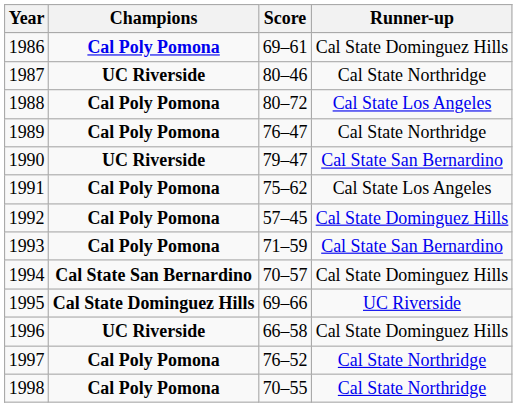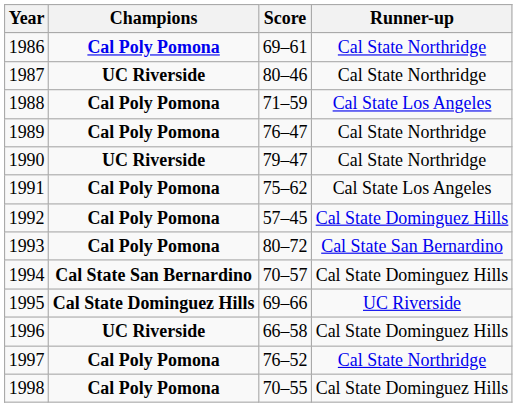 <table class="wikitable sortable">
 <tr>
 <th>Year</th>
 <th>Champions</th>
 <th>Score</th>
 <th>Runner-up</th>
 </tr>
 <tr align=center>
 <td>1986</td>
 <td><strong><a href='#'>Cal Poly Pomona</a></strong></td>
 <td>69–61</td>
-<td>Cal State Dominguez Hills</td>
+<td><a href='#'>Cal State Northridge</a></td>
 </tr>
 <tr align=center>
 <td>1987</td>
 <td><strong>UC Riverside</strong></td>
 <td>80–46</td>
 <td>Cal State Northridge</td>
 </tr>
 <tr align=center>
 <td>1988</td>
 <td><strong>Cal Poly Pomona</strong></td>
-<td>80–72</td>
+<td>71–59</td>
 <td><a href='#'>Cal State Los Angeles</a></td>
 </tr>
 <tr align=center>
 <td>1989</td>
 <td><strong>Cal Poly Pomona</strong></td>
 <td>76–47</td>
 <td>Cal State Northridge</td>
 </tr>
 <tr align=center>
 <td>1990</td>
 <td><strong>UC Riverside</strong></td>
 <td>79–47</td>
-<td><a href='#'>Cal State San Bernardino</a></td>
+<td>Cal State Northridge</td>
 </tr>
 <tr align=center>
 <td>1991</td>
 <td><strong>Cal Poly Pomona</strong></td>
 <td>75–62</td>
 <td>Cal State Los Angeles</td>
 </tr>
 <tr align=center>
 <td>1992</td>
 <td><strong>Cal Poly Pomona</strong></td>
 <td>57–45</td>
 <td><a href='#'>Cal State Dominguez Hills</a></td>
 </tr>
 <tr align=center>
 <td>1993</td>
 <td><strong>Cal Poly Pomona</strong></td>
-<td>71–59</td>
+<td>80–72</td>
 <td><a href='#'>Cal State San Bernardino</a></td>
 </tr>
 <tr align=center>
 <td>1994</td>
 <td><strong>Cal State San Bernardino</strong></td>
 <td>70–57</td>
 <td>Cal State Dominguez Hills</td>
 </tr>
 <tr align=center>
 <td>1995</td>
 <td><strong>Cal State Dominguez Hills</strong></td>
 <td>69–66</td>
 <td><a href='#'>UC Riverside</a></td>
 </tr>
 <tr align=center>
 <td>1996</td>
 <td><strong>UC Riverside</strong></td>
 <td>66–58</td>
 <td>Cal State Dominguez Hills</td>
 </tr>
 <tr align=center>
 <td>1997</td>
 <td><strong>Cal Poly Pomona</strong></td>
 <td>76–52</td>
 <td><a href='#'>Cal State Northridge</a></td>
 </tr>
 <tr align=center>
 <td>1998</td>
 <td><strong>Cal Poly Pomona</strong></td>
 <td>70–55</td>
-<td><a href='#'>Cal State Northridge</a></td>
+<td>Cal State Dominguez Hills</td>
 </tr>
 </table>
